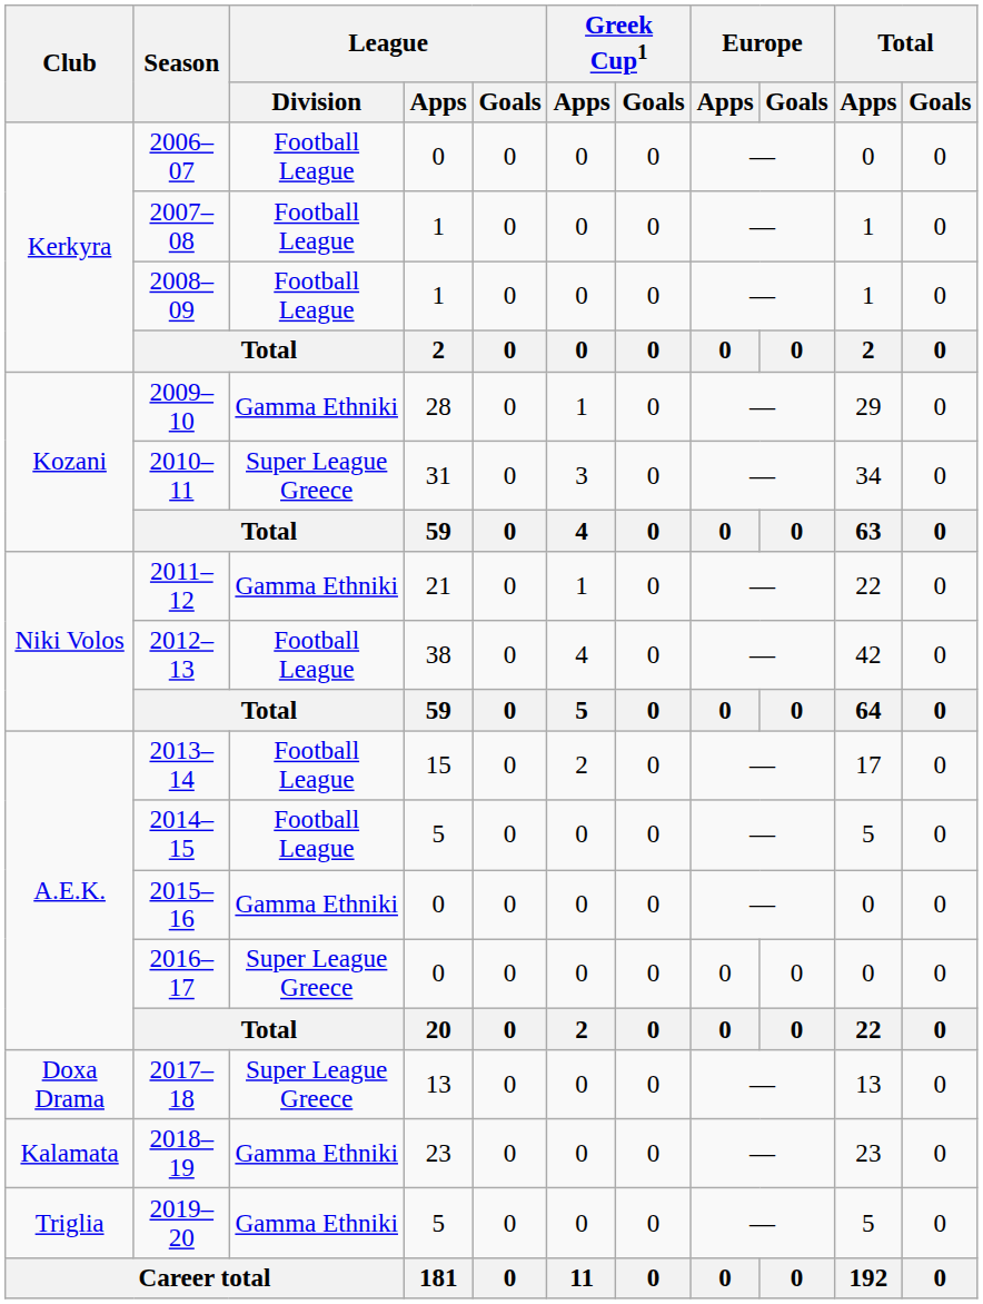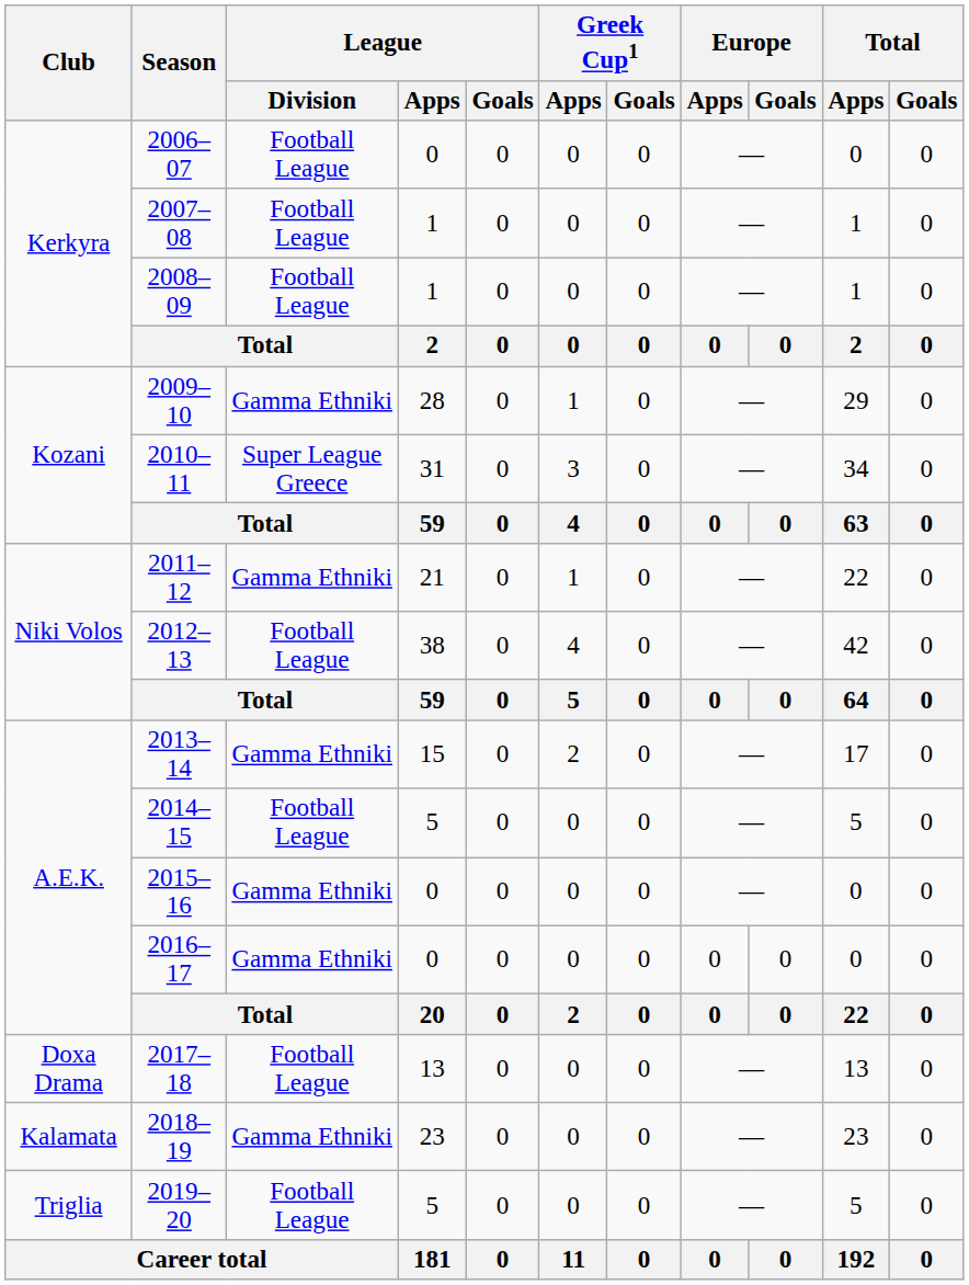 <table class="wikitable" style="text-align:center">
 <tr>
 <th rowspan=2>Club</th>
 <th rowspan=2>Season</th>
 <th colspan=3>League</th>
 <th colspan=2><a href='#'>Greek Cup</a><sup>1</sup></th>
 <th colspan=2>Europe</th>
 <th colspan="2">Total</th>
 </tr>
 <tr>
 <th>Division</th>
 <th>Apps</th>
 <th>Goals</th>
 <th>Apps</th>
 <th>Goals</th>
 <th>Apps</th>
 <th>Goals</th>
 <th>Apps</th>
 <th>Goals</th>
 </tr>
 <tr>
 <td rowspan=4><a href='#'>Kerkyra</a></td>
 <td><a href='#'>2006–07</a></td>
 <td><a href='#'>Football League</a></td>
 <td>0</td>
 <td>0</td>
 <td>0</td>
 <td>0</td>
 <td colspan="2">—</td>
 <td>0</td>
 <td>0</td>
 </tr>
 <tr>
 <td><a href='#'>2007–08</a></td>
 <td><a href='#'>Football League</a></td>
 <td>1</td>
 <td>0</td>
 <td>0</td>
 <td>0</td>
 <td colspan="2">—</td>
 <td>1</td>
 <td>0</td>
 </tr>
 <tr>
 <td><a href='#'>2008–09</a></td>
 <td><a href='#'>Football League</a></td>
 <td>1</td>
 <td>0</td>
 <td>0</td>
 <td>0</td>
 <td colspan="2">—</td>
 <td>1</td>
 <td>0</td>
 </tr>
 <tr>
 <th colspan="2">Total</th>
 <th>2</th>
 <th>0</th>
 <th>0</th>
 <th>0</th>
 <th>0</th>
 <th>0</th>
 <th>2</th>
 <th>0</th>
 </tr>
 <tr>
 <td rowspan=3><a href='#'>Kozani</a></td>
 <td><a href='#'>2009–10</a></td>
 <td><a href='#'>Gamma Ethniki</a></td>
 <td>28</td>
 <td>0</td>
 <td>1</td>
 <td>0</td>
 <td colspan="2">—</td>
 <td>29</td>
 <td>0</td>
 </tr>
 <tr>
 <td><a href='#'>2010–11</a></td>
 <td><a href='#'>Super League Greece</a></td>
 <td>31</td>
 <td>0</td>
 <td>3</td>
 <td>0</td>
 <td colspan="2">—</td>
 <td>34</td>
 <td>0</td>
 </tr>
 <tr>
 <th colspan="2">Total</th>
 <th>59</th>
 <th>0</th>
 <th>4</th>
 <th>0</th>
 <th>0</th>
 <th>0</th>
 <th>63</th>
 <th>0</th>
 </tr>
 <tr>
 <td rowspan=3><a href='#'>Niki Volos</a></td>
 <td><a href='#'>2011–12</a></td>
 <td><a href='#'>Gamma Ethniki</a></td>
 <td>21</td>
 <td>0</td>
 <td>1</td>
 <td>0</td>
 <td colspan="2">—</td>
 <td>22</td>
 <td>0</td>
 </tr>
 <tr>
 <td><a href='#'>2012–13</a></td>
 <td><a href='#'>Football League</a></td>
 <td>38</td>
 <td>0</td>
 <td>4</td>
 <td>0</td>
 <td colspan="2">—</td>
 <td>42</td>
 <td>0</td>
 </tr>
 <tr>
 <th colspan="2">Total</th>
 <th>59</th>
 <th>0</th>
 <th>5</th>
 <th>0</th>
 <th>0</th>
 <th>0</th>
 <th>64</th>
 <th>0</th>
 </tr>
 <tr>
 <td rowspan="5"><a href='#'>A.E.K.</a></td>
 <td><a href='#'>2013–14</a></td>
-<td><a href='#'>Football League</a></td>
+<td><a href='#'>Gamma Ethniki</a></td>
 <td>15</td>
 <td>0</td>
 <td>2</td>
 <td>0</td>
 <td colspan="2">—</td>
 <td>17</td>
 <td>0</td>
 </tr>
 <tr>
 <td><a href='#'>2014–15</a></td>
 <td><a href='#'>Football League</a></td>
 <td>5</td>
 <td>0</td>
 <td>0</td>
 <td>0</td>
 <td colspan="2">—</td>
 <td>5</td>
 <td>0</td>
 </tr>
 <tr>
 <td><a href='#'>2015–16</a></td>
 <td><a href='#'>Gamma Ethniki</a></td>
 <td>0</td>
 <td>0</td>
 <td>0</td>
 <td>0</td>
 <td colspan="2">—</td>
 <td>0</td>
 <td>0</td>
 </tr>
 <tr>
 <td><a href='#'>2016–17</a></td>
-<td><a href='#'>Super League Greece</a></td>
+<td><a href='#'>Gamma Ethniki</a></td>
 <td>0</td>
 <td>0</td>
 <td>0</td>
 <td>0</td>
 <td>0</td>
 <td>0</td>
 <td>0</td>
 <td>0</td>
 </tr>
 <tr>
 <th colspan="2">Total</th>
 <th>20</th>
 <th>0</th>
 <th>2</th>
 <th>0</th>
 <th>0</th>
 <th>0</th>
 <th>22</th>
 <th>0</th>
 </tr>
 <tr>
 <td rowspan=><a href='#'>Doxa Drama</a></td>
 <td><a href='#'>2017–18</a></td>
-<td><a href='#'>Super League Greece</a></td>
+<td><a href='#'>Football League</a></td>
 <td>13</td>
 <td>0</td>
 <td>0</td>
 <td>0</td>
 <td colspan="2">—</td>
 <td>13</td>
 <td>0</td>
 </tr>
 <tr>
 <td rowspan=><a href='#'>Kalamata</a></td>
 <td><a href='#'>2018–19</a></td>
 <td><a href='#'>Gamma Ethniki</a></td>
 <td>23</td>
 <td>0</td>
 <td>0</td>
 <td>0</td>
 <td colspan="2">—</td>
 <td>23</td>
 <td>0</td>
 </tr>
 <tr>
 <td rowspan=><a href='#'>Triglia</a></td>
 <td><a href='#'>2019–20</a></td>
-<td><a href='#'>Gamma Ethniki</a></td>
+<td><a href='#'>Football League</a></td>
 <td>5</td>
 <td>0</td>
 <td>0</td>
 <td>0</td>
 <td colspan="2">—</td>
 <td>5</td>
 <td>0</td>
 </tr>
 <tr>
 <th colspan="3">Career total</th>
 <th>181</th>
 <th>0</th>
 <th>11</th>
 <th>0</th>
 <th>0</th>
 <th>0</th>
 <th>192</th>
 <th>0</th>
 </tr>
 </table>
